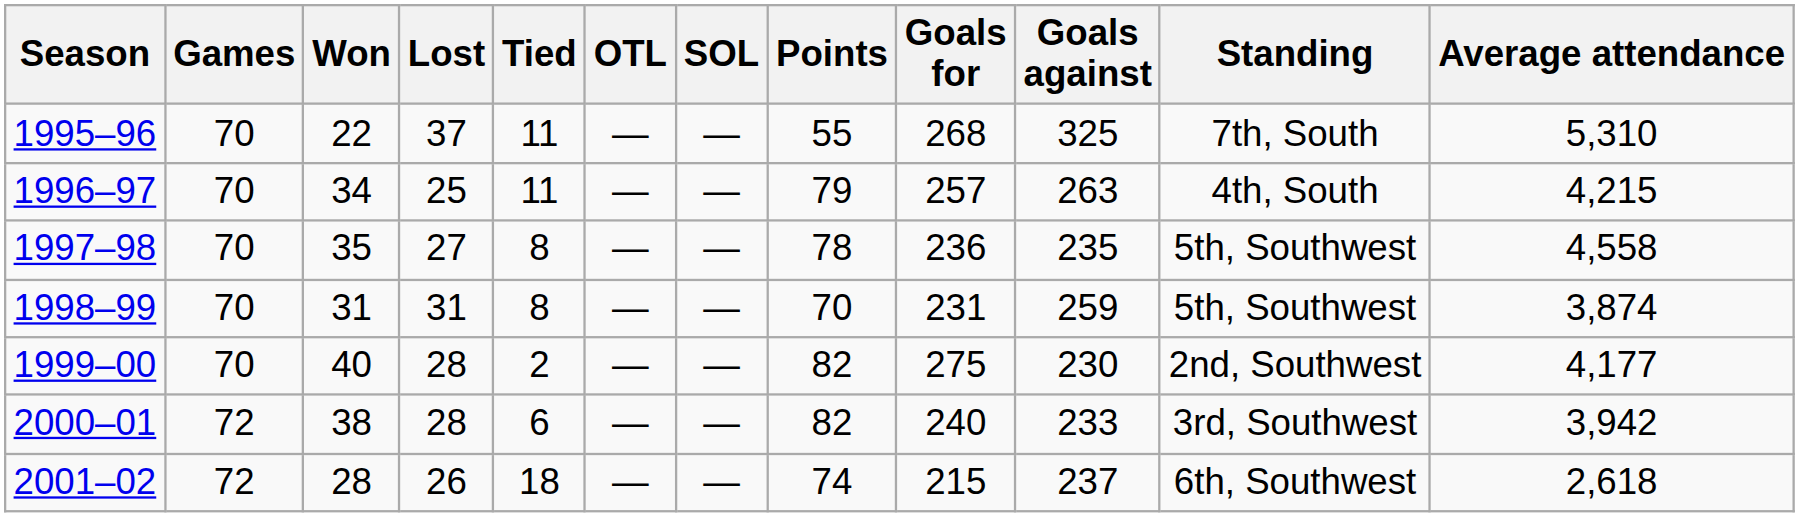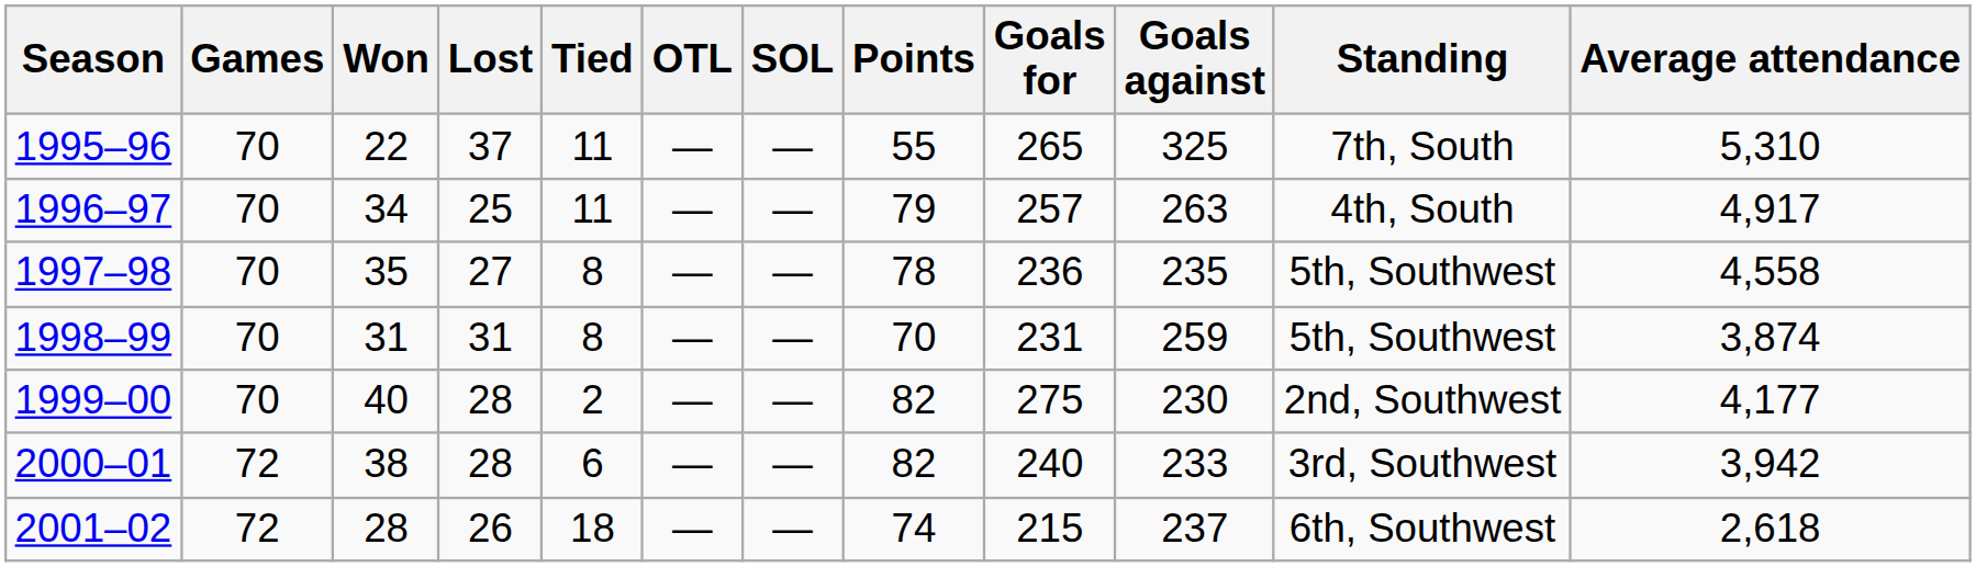 <table class="wikitable" style="text-align:center">
 <tr>
 <th>Season</th>
 <th>Games</th>
 <th>Won</th>
 <th>Lost</th>
 <th>Tied</th>
 <th>OTL</th>
 <th>SOL</th>
 <th>Points</th>
 <th>Goals<br>for</th>
 <th>Goals<br>against</th>
 <th>Standing</th>
 <th>Average attendance</th>
 </tr>
 <tr>
 <td><a href='#'>1995–96</a></td>
 <td>70</td>
 <td>22</td>
 <td>37</td>
 <td>11</td>
 <td>—</td>
 <td>—</td>
 <td>55</td>
-<td>268</td>
+<td>265</td>
 <td>325</td>
 <td>7th, South</td>
 <td>5,310</td>
 </tr>
 <tr>
 <td><a href='#'>1996–97</a></td>
 <td>70</td>
 <td>34</td>
 <td>25</td>
 <td>11</td>
 <td>—</td>
 <td>—</td>
 <td>79</td>
 <td>257</td>
 <td>263</td>
 <td>4th, South</td>
-<td>4,215</td>
+<td>4,917</td>
 </tr>
 <tr>
 <td><a href='#'>1997–98</a></td>
 <td>70</td>
 <td>35</td>
 <td>27</td>
 <td>8</td>
 <td>—</td>
 <td>—</td>
 <td>78</td>
 <td>236</td>
 <td>235</td>
 <td>5th, Southwest</td>
 <td>4,558</td>
 </tr>
 <tr>
 <td><a href='#'>1998–99</a></td>
 <td>70</td>
 <td>31</td>
 <td>31</td>
 <td>8</td>
 <td>—</td>
 <td>—</td>
 <td>70</td>
 <td>231</td>
 <td>259</td>
 <td>5th, Southwest</td>
 <td>3,874</td>
 </tr>
 <tr>
 <td><a href='#'>1999–00</a></td>
 <td>70</td>
 <td>40</td>
 <td>28</td>
 <td>2</td>
 <td>—</td>
 <td>—</td>
 <td>82</td>
 <td>275</td>
 <td>230</td>
 <td>2nd, Southwest</td>
 <td>4,177</td>
 </tr>
 <tr>
 <td><a href='#'>2000–01</a></td>
 <td>72</td>
 <td>38</td>
 <td>28</td>
 <td>6</td>
 <td>—</td>
 <td>—</td>
 <td>82</td>
 <td>240</td>
 <td>233</td>
 <td>3rd, Southwest</td>
 <td>3,942</td>
 </tr>
 <tr>
 <td><a href='#'>2001–02</a></td>
 <td>72</td>
 <td>28</td>
 <td>26</td>
 <td>18</td>
 <td>—</td>
 <td>—</td>
 <td>74</td>
 <td>215</td>
 <td>237</td>
 <td>6th, Southwest</td>
 <td>2,618</td>
 </tr>
 </table>
